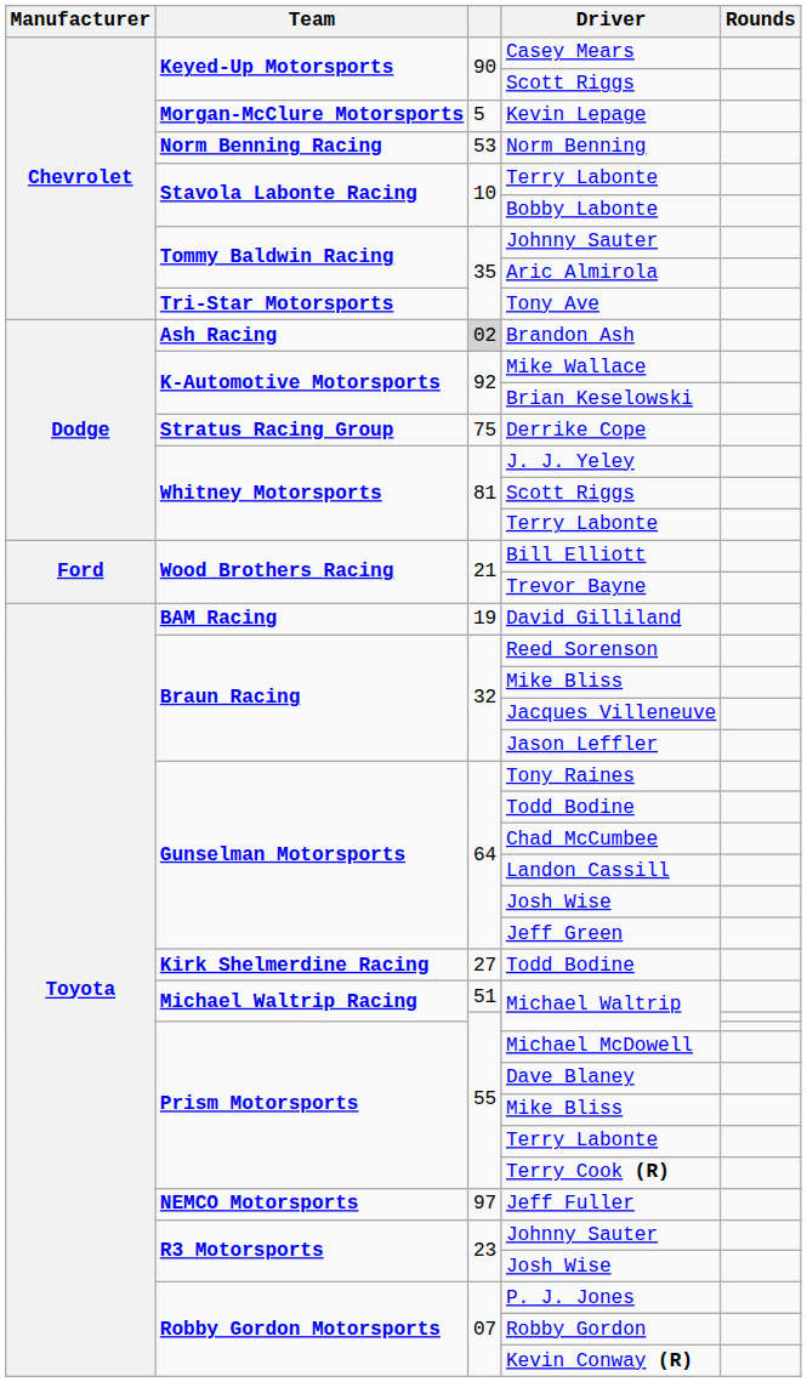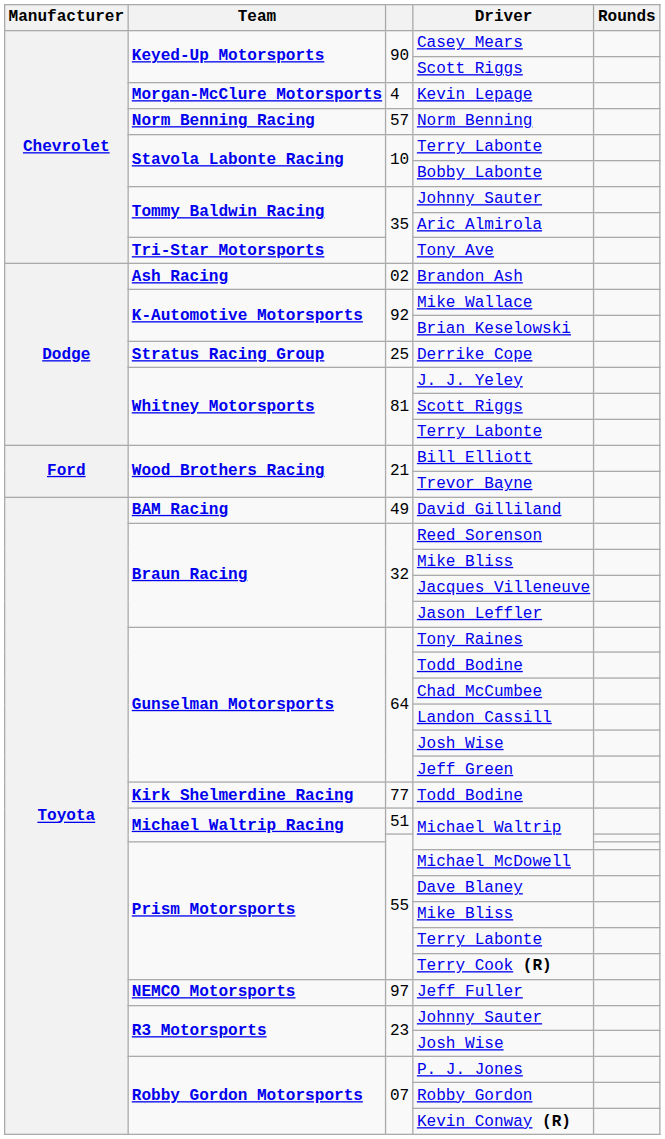 <table class="wikitable" style="font-size: 95%;">
 <tr>
 <th>Manufacturer</th>
 <th>Team</th>
 <th></th>
 <th>Driver</th>
 <th>Rounds</th>
 </tr>
 <tr>
 <th rowspan=9><a href='#'>Chevrolet</a></th>
 <td rowspan=2><strong><a href='#'>Keyed-Up Motorsports</a></strong></td>
 <td rowspan=2>90</td>
 <td><a href='#'>Casey Mears</a></td>
 <td></td>
 </tr>
 <tr>
 <td><a href='#'>Scott Riggs</a></td>
 <td></td>
 </tr>
 <tr>
 <td><strong><a href='#'>Morgan-McClure Motorsports</a></strong></td>
-<td>5</td>
+<td>4</td>
 <td><a href='#'>Kevin Lepage</a></td>
 <td></td>
 </tr>
 <tr>
 <td><strong><a href='#'>Norm Benning Racing</a></strong></td>
-<td>53</td>
+<td>57</td>
 <td><a href='#'>Norm Benning</a></td>
 <td></td>
 </tr>
 <tr>
 <td rowspan=2><strong><a href='#'>Stavola Labonte Racing</a></strong></td>
 <td rowspan=2>10</td>
 <td><a href='#'>Terry Labonte</a></td>
 <td></td>
 </tr>
 <tr>
 <td><a href='#'>Bobby Labonte</a></td>
 <td></td>
 </tr>
 <tr>
 <td rowspan=2><strong><a href='#'>Tommy Baldwin Racing</a></strong></td>
 <td rowspan=3>35</td>
 <td><a href='#'>Johnny Sauter</a></td>
 <td></td>
 </tr>
 <tr>
 <td><a href='#'>Aric Almirola</a></td>
 <td></td>
 </tr>
 <tr>
 <td><strong><a href='#'>Tri-Star Motorsports</a></strong></td>
 <td><a href='#'>Tony Ave</a></td>
 <td></td>
 </tr>
 <tr>
 <th rowspan=7><a href='#'>Dodge</a></th>
 <td><strong><a href='#'>Ash Racing</a></strong></td>
-<td style="background: lightgrey;">02</td>
+<td>02</td>
 <td><a href='#'>Brandon Ash</a></td>
 <td></td>
 </tr>
 <tr>
 <td rowspan=2><strong><a href='#'>K-Automotive Motorsports</a></strong></td>
 <td rowspan=2>92</td>
 <td><a href='#'>Mike Wallace</a></td>
 <td></td>
 </tr>
 <tr>
 <td><a href='#'>Brian Keselowski</a></td>
 <td></td>
 </tr>
 <tr>
 <td><strong><a href='#'>Stratus Racing Group</a></strong></td>
-<td>75</td>
+<td>25</td>
 <td><a href='#'>Derrike Cope</a></td>
 <td></td>
 </tr>
 <tr>
 <td rowspan=3><strong><a href='#'>Whitney Motorsports</a></strong></td>
 <td rowspan=3>81</td>
 <td><a href='#'>J. J. Yeley</a></td>
 <td></td>
 </tr>
 <tr>
 <td><a href='#'>Scott Riggs</a></td>
 <td></td>
 </tr>
 <tr>
 <td><a href='#'>Terry Labonte</a></td>
 <td></td>
 </tr>
 <tr>
 <th rowspan=2><a href='#'>Ford</a></th>
 <td rowspan=2><strong><a href='#'>Wood Brothers Racing</a></strong></td>
 <td rowspan=2>21</td>
 <td><a href='#'>Bill Elliott</a></td>
 <td></td>
 </tr>
 <tr>
 <td><a href='#'>Trevor Bayne</a></td>
 <td></td>
 </tr>
 <tr>
 <th rowspan=26><a href='#'>Toyota</a></th>
 <td><strong><a href='#'>BAM Racing</a></strong></td>
-<td>19</td>
+<td>49</td>
 <td><a href='#'>David Gilliland</a></td>
 <td></td>
 </tr>
 <tr>
 <td rowspan=4><strong><a href='#'>Braun Racing</a></strong></td>
 <td rowspan=4>32</td>
 <td><a href='#'>Reed Sorenson</a></td>
 <td></td>
 </tr>
 <tr>
 <td><a href='#'>Mike Bliss</a></td>
 <td></td>
 </tr>
 <tr>
 <td><a href='#'>Jacques Villeneuve</a></td>
 <td></td>
 </tr>
 <tr>
 <td><a href='#'>Jason Leffler</a></td>
 <td></td>
 </tr>
 <tr>
 <td rowspan=6><strong><a href='#'>Gunselman Motorsports</a></strong></td>
 <td rowspan=6>64</td>
 <td><a href='#'>Tony Raines</a></td>
 <td></td>
 </tr>
 <tr>
 <td><a href='#'>Todd Bodine</a></td>
 <td></td>
 </tr>
 <tr>
 <td><a href='#'>Chad McCumbee</a></td>
 <td></td>
 </tr>
 <tr>
 <td><a href='#'>Landon Cassill</a></td>
 <td></td>
 </tr>
 <tr>
 <td><a href='#'>Josh Wise</a></td>
 <td></td>
 </tr>
 <tr>
 <td><a href='#'>Jeff Green</a></td>
 <td></td>
 </tr>
 <tr>
 <td><strong><a href='#'>Kirk Shelmerdine Racing</a></strong></td>
-<td>27</td>
+<td>77</td>
 <td><a href='#'>Todd Bodine</a></td>
 <td></td>
 </tr>
 <tr>
 <td rowspan=2><strong><a href='#'>Michael Waltrip Racing</a></strong></td>
 <td>51</td>
 <td rowspan=3><a href='#'>Michael Waltrip</a></td>
 <td></td>
 </tr>
 <tr>
 <td rowspan=7>55</td>
 <td></td>
 </tr>
 <tr>
 <td rowspan=6><strong><a href='#'>Prism Motorsports</a></strong></td>
 <td></td>
 </tr>
 <tr>
 <td><a href='#'>Michael McDowell</a></td>
 <td></td>
 </tr>
 <tr>
 <td><a href='#'>Dave Blaney</a></td>
 <td></td>
 </tr>
 <tr>
 <td><a href='#'>Mike Bliss</a></td>
 <td></td>
 </tr>
 <tr>
 <td><a href='#'>Terry Labonte</a></td>
 <td></td>
 </tr>
 <tr>
 <td><a href='#'>Terry Cook</a> <strong>(R)</strong></td>
 <td></td>
 </tr>
 <tr>
 <td><strong><a href='#'>NEMCO Motorsports</a></strong></td>
 <td>97</td>
 <td><a href='#'>Jeff Fuller</a></td>
 <td></td>
 </tr>
 <tr>
 <td rowspan=2><strong><a href='#'>R3 Motorsports</a></strong></td>
 <td rowspan=2>23</td>
 <td><a href='#'>Johnny Sauter</a></td>
 <td></td>
 </tr>
 <tr>
 <td><a href='#'>Josh Wise</a></td>
 <td></td>
 </tr>
 <tr>
 <td rowspan=3><strong><a href='#'>Robby Gordon Motorsports</a></strong></td>
 <td rowspan=3>07</td>
 <td><a href='#'>P. J. Jones</a></td>
 <td></td>
 </tr>
 <tr>
 <td><a href='#'>Robby Gordon</a></td>
 <td></td>
 </tr>
 <tr>
 <td><a href='#'>Kevin Conway</a> <strong>(R)</strong></td>
 <td></td>
 </tr>
 </table>
